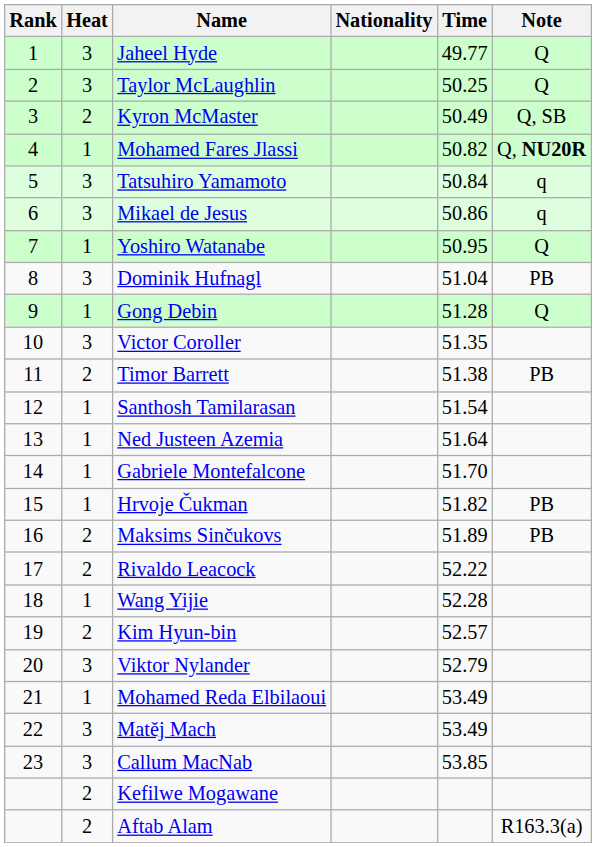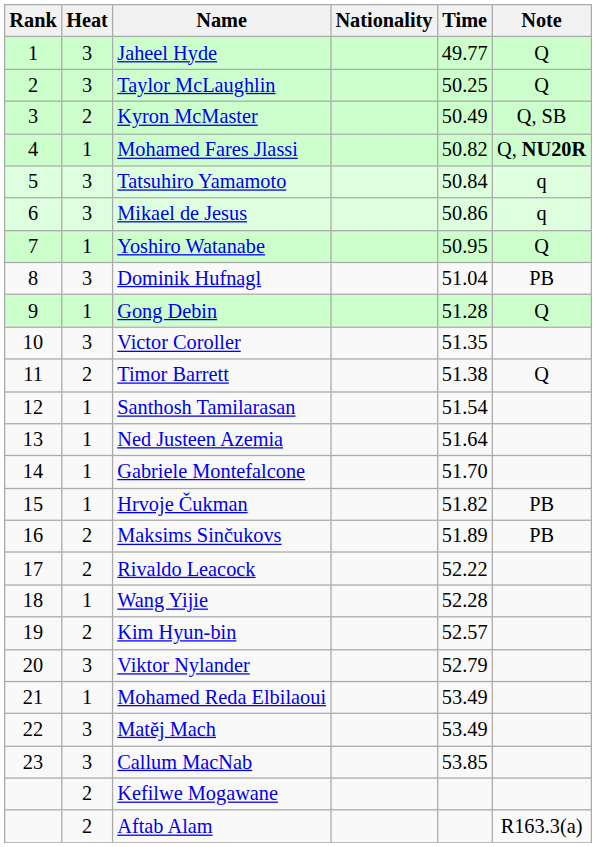 <table class="wikitable sortable" style="text-align:center">
 <tr>
 <th>Rank</th>
 <th>Heat</th>
 <th>Name</th>
 <th>Nationality</th>
 <th>Time</th>
 <th>Note</th>
 </tr>
 <tr bgcolor=ccffcc>
 <td>1</td>
 <td>3</td>
 <td align=left><a href='#'>Jaheel Hyde</a></td>
 <td align=left></td>
 <td>49.77</td>
 <td>Q</td>
 </tr>
 <tr bgcolor=ccffcc>
 <td>2</td>
 <td>3</td>
 <td align=left><a href='#'>Taylor McLaughlin</a></td>
 <td align=left></td>
 <td>50.25</td>
 <td>Q</td>
 </tr>
 <tr bgcolor=ccffcc>
 <td>3</td>
 <td>2</td>
 <td align=left><a href='#'>Kyron McMaster</a></td>
 <td align=left></td>
 <td>50.49</td>
 <td>Q, SB</td>
 </tr>
 <tr bgcolor=ccffcc>
 <td>4</td>
 <td>1</td>
 <td align=left><a href='#'>Mohamed Fares Jlassi</a></td>
 <td align=left></td>
 <td>50.82</td>
 <td>Q, <strong>NU20R</strong></td>
 </tr>
 <tr bgcolor=ddffdd>
 <td>5</td>
 <td>3</td>
 <td align=left><a href='#'>Tatsuhiro Yamamoto</a></td>
 <td align=left></td>
 <td>50.84</td>
 <td>q</td>
 </tr>
 <tr bgcolor=ddffdd>
 <td>6</td>
 <td>3</td>
 <td align=left><a href='#'>Mikael de Jesus</a></td>
 <td align=left></td>
 <td>50.86</td>
 <td>q</td>
 </tr>
 <tr bgcolor=ccffcc>
 <td>7</td>
 <td>1</td>
 <td align=left><a href='#'>Yoshiro Watanabe</a></td>
 <td align=left></td>
 <td>50.95</td>
 <td>Q</td>
 </tr>
 <tr>
 <td>8</td>
 <td>3</td>
 <td align=left><a href='#'>Dominik Hufnagl</a></td>
 <td align=left></td>
 <td>51.04</td>
 <td>PB</td>
 </tr>
 <tr bgcolor=ccffcc>
 <td>9</td>
 <td>1</td>
 <td align=left><a href='#'>Gong Debin</a></td>
 <td align=left></td>
 <td>51.28</td>
 <td>Q</td>
 </tr>
 <tr>
 <td>10</td>
 <td>3</td>
 <td align=left><a href='#'>Victor Coroller</a></td>
 <td align=left></td>
 <td>51.35</td>
 <td></td>
 </tr>
 <tr>
 <td>11</td>
 <td>2</td>
 <td align=left><a href='#'>Timor Barrett</a></td>
 <td align=left></td>
 <td>51.38</td>
-<td>PB</td>
+<td>Q</td>
 </tr>
 <tr>
 <td>12</td>
 <td>1</td>
 <td align=left><a href='#'>Santhosh Tamilarasan</a></td>
 <td align=left></td>
 <td>51.54</td>
 <td></td>
 </tr>
 <tr>
 <td>13</td>
 <td>1</td>
 <td align=left><a href='#'>Ned Justeen Azemia</a></td>
 <td align=left></td>
 <td>51.64</td>
 <td></td>
 </tr>
 <tr>
 <td>14</td>
 <td>1</td>
 <td align=left><a href='#'>Gabriele Montefalcone</a></td>
 <td align=left></td>
 <td>51.70</td>
 <td></td>
 </tr>
 <tr>
 <td>15</td>
 <td>1</td>
 <td align=left><a href='#'>Hrvoje Čukman</a></td>
 <td align=left></td>
 <td>51.82</td>
 <td>PB</td>
 </tr>
 <tr>
 <td>16</td>
 <td>2</td>
 <td align=left><a href='#'>Maksims Sinčukovs</a></td>
 <td align=left></td>
 <td>51.89</td>
 <td>PB</td>
 </tr>
 <tr>
 <td>17</td>
 <td>2</td>
 <td align=left><a href='#'>Rivaldo Leacock</a></td>
 <td align=left></td>
 <td>52.22</td>
 <td></td>
 </tr>
 <tr>
 <td>18</td>
 <td>1</td>
 <td align=left><a href='#'>Wang Yijie</a></td>
 <td align=left></td>
 <td>52.28</td>
 <td></td>
 </tr>
 <tr>
 <td>19</td>
 <td>2</td>
 <td align=left><a href='#'>Kim Hyun-bin</a></td>
 <td align=left></td>
 <td>52.57</td>
 <td></td>
 </tr>
 <tr>
 <td>20</td>
 <td>3</td>
 <td align=left><a href='#'>Viktor Nylander</a></td>
 <td align=left></td>
 <td>52.79</td>
 <td></td>
 </tr>
 <tr>
 <td>21</td>
 <td>1</td>
 <td align=left><a href='#'>Mohamed Reda Elbilaoui</a></td>
 <td align=left></td>
 <td>53.49</td>
 <td></td>
 </tr>
 <tr>
 <td>22</td>
 <td>3</td>
 <td align=left><a href='#'>Matěj Mach</a></td>
 <td align=left></td>
 <td>53.49</td>
 <td></td>
 </tr>
 <tr>
 <td>23</td>
 <td>3</td>
 <td align=left><a href='#'>Callum MacNab</a></td>
 <td align=left></td>
 <td>53.85</td>
 <td></td>
 </tr>
 <tr>
 <td></td>
 <td>2</td>
 <td align=left><a href='#'>Kefilwe Mogawane</a></td>
 <td align=left></td>
 <td></td>
 <td></td>
 </tr>
 <tr>
 <td></td>
 <td>2</td>
 <td align=left><a href='#'>Aftab Alam</a></td>
 <td align=left></td>
 <td></td>
 <td>R163.3(a)</td>
 </tr>
 </table>
